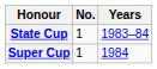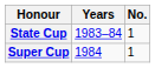 <table class="wikitable plainrowheaders">
 <tr>
 <th scope=col>Honour</th>
+<th scope=col>Years</th>
 <th scope=col>No.</th>
-<th scope=col>Years</th>
 </tr>
 <tr>
 <th scope=row><a href='#'>State Cup</a></th>
+<td><a href='#'>1983–84</a></td>
 <td>1</td>
-<td><a href='#'>1983–84</a></td>
 </tr>
 <tr>
 <th scope=row><a href='#'>Super Cup</a></th>
+<td><a href='#'>1984</a></td>
 <td>1</td>
-<td><a href='#'>1984</a></td>
 </tr>
 </table>
